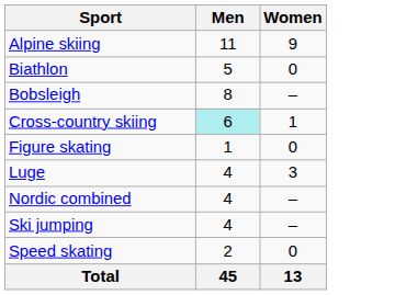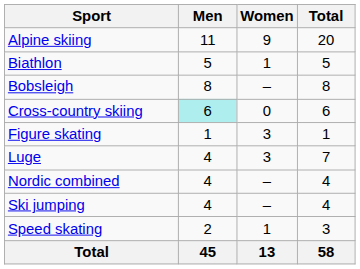 <table class="wikitable sortable" style="text-align:center;">
 <tr>
 <th width=180>Sport</th>
 <th width=55>Men</th>
 <th width=55>Women</th>
+<th width=55>Total</th>
 </tr>
 <tr>
 <td align=left><a href='#'>Alpine skiing</a></td>
 <td>11</td>
 <td>9</td>
+<td>20</td>
 </tr>
 <tr>
 <td align=left><a href='#'>Biathlon</a></td>
 <td>5</td>
-<td>0</td>
+<td>1</td>
+<td>5</td>
 </tr>
 <tr>
 <td align=left><a href='#'>Bobsleigh</a></td>
 <td>8</td>
 <td>–</td>
+<td>8</td>
 </tr>
 <tr>
 <td align=left><a href='#'>Cross-country skiing</a></td>
 <td style="background: paleturquoise;">6</td>
-<td>1</td>
+<td>0</td>
+<td>6</td>
 </tr>
 <tr>
 <td align=left><a href='#'>Figure skating</a></td>
 <td>1</td>
-<td>0</td>
+<td>3</td>
+<td>1</td>
 </tr>
 <tr>
 <td align=left><a href='#'>Luge</a></td>
 <td>4</td>
 <td>3</td>
+<td>7</td>
 </tr>
 <tr>
 <td align=left><a href='#'>Nordic combined</a></td>
 <td>4</td>
 <td>–</td>
+<td>4</td>
 </tr>
 <tr>
 <td align=left><a href='#'>Ski jumping</a></td>
 <td>4</td>
 <td>–</td>
+<td>4</td>
 </tr>
 <tr>
 <td align=left><a href='#'>Speed skating</a></td>
 <td>2</td>
-<td>0</td>
+<td>1</td>
+<td>3</td>
 </tr>
 <tr>
 <th>Total</th>
 <th>45</th>
 <th>13</th>
+<th>58</th>
 </tr>
 </table>
